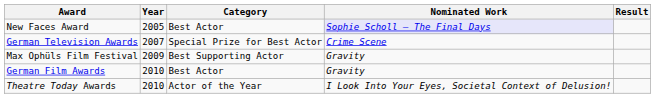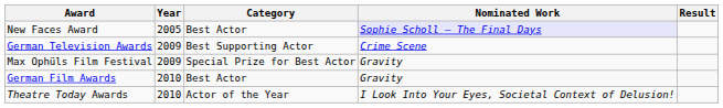 <table class="wikitable sortable">
 <tr>
 <th>Award</th>
 <th>Year</th>
 <th>Category</th>
 <th>Nominated Work</th>
 <th>Result</th>
 </tr>
 <tr>
 <td>New Faces Award</td>
 <td>2005</td>
 <td>Best Actor</td>
 <td style="background: lavender;"><em><a href='#'>Sophie Scholl – The Final Days</a></em></td>
 <td></td>
 </tr>
 <tr>
 <td><a href='#'>German Television Awards</a></td>
-<td>2007</td>
-<td>Special Prize for Best Actor</td>
+<td>2009</td>
+<td>Best Supporting Actor</td>
 <td><em><a href='#'>Crime Scene</a></em></td>
 <td></td>
 </tr>
 <tr>
 <td>Max Ophüls Film Festival</td>
 <td>2009</td>
-<td>Best Supporting Actor</td>
+<td>Special Prize for Best Actor</td>
 <td><em>Gravity</em></td>
 <td></td>
 </tr>
 <tr>
 <td><a href='#'>German Film Awards</a></td>
 <td>2010</td>
 <td>Best Actor</td>
 <td><em>Gravity</em></td>
 <td></td>
 </tr>
 <tr>
 <td><em>Theatre Today</em> Awards</td>
 <td>2010</td>
 <td>Actor of the Year</td>
 <td><em>I Look Into Your Eyes, Societal Context of Delusion!</em></td>
 <td></td>
 </tr>
 </table>
